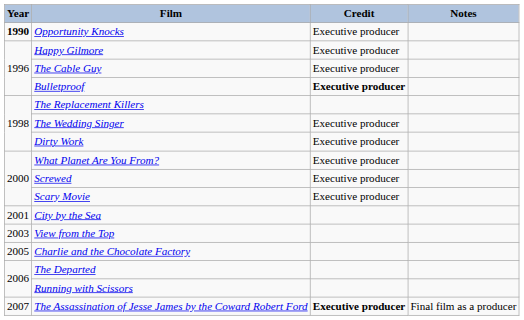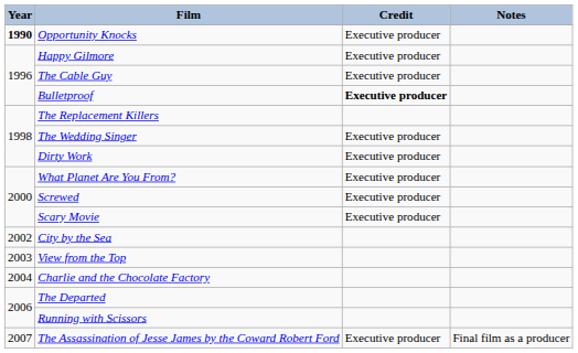 <table class="wikitable" style="font-size:95%;">
 <tr>
 <th style="background:#B0C4DE;">Year</th>
 <th style="background:#B0C4DE;">Film</th>
 <th style="background:#B0C4DE;">Credit</th>
 <th style="background:#B0C4DE;">Notes</th>
 </tr>
 <tr>
 <td><strong>1990</strong></td>
 <td><em><a href='#'>Opportunity Knocks</a></em></td>
 <td>Executive producer</td>
 <td></td>
 </tr>
 <tr>
 <td rowspan=3>1996</td>
 <td><em><a href='#'>Happy Gilmore</a></em></td>
 <td>Executive producer</td>
 <td></td>
 </tr>
 <tr>
 <td><em><a href='#'>The Cable Guy</a></em></td>
 <td>Executive producer</td>
 <td></td>
 </tr>
 <tr>
 <td><em><a href='#'>Bulletproof</a></em></td>
 <td><strong>Executive producer</strong></td>
 <td></td>
 </tr>
 <tr>
 <td rowspan=3>1998</td>
 <td><em><a href='#'>The Replacement Killers</a></em></td>
 <td></td>
 <td></td>
 </tr>
 <tr>
 <td><em><a href='#'>The Wedding Singer</a></em></td>
 <td>Executive producer</td>
 <td></td>
 </tr>
 <tr>
 <td><em><a href='#'>Dirty Work</a></em></td>
 <td>Executive producer</td>
 <td></td>
 </tr>
 <tr>
 <td rowspan=3>2000</td>
 <td><em><a href='#'>What Planet Are You From?</a></em></td>
 <td>Executive producer</td>
 <td></td>
 </tr>
 <tr>
 <td><em><a href='#'>Screwed</a></em></td>
 <td>Executive producer</td>
 <td></td>
 </tr>
 <tr>
 <td><em><a href='#'>Scary Movie</a></em></td>
 <td>Executive producer</td>
 <td></td>
 </tr>
 <tr>
-<td>2001</td>
+<td>2002</td>
 <td><em><a href='#'>City by the Sea</a></em></td>
 <td></td>
 <td></td>
 </tr>
 <tr>
 <td>2003</td>
 <td><em><a href='#'>View from the Top</a></em></td>
 <td></td>
 <td></td>
 </tr>
 <tr>
-<td>2005</td>
+<td>2004</td>
 <td><em><a href='#'>Charlie and the Chocolate Factory</a></em></td>
 <td></td>
 <td></td>
 </tr>
 <tr>
 <td rowspan=2>2006</td>
 <td><em><a href='#'>The Departed</a></em></td>
 <td></td>
 <td></td>
 </tr>
 <tr>
 <td><em><a href='#'>Running with Scissors</a></em></td>
 <td></td>
 <td></td>
 </tr>
 <tr>
 <td>2007</td>
 <td><em><a href='#'>The Assassination of Jesse James by the Coward Robert Ford</a></em></td>
-<td><strong>Executive producer</strong></td>
+<td>Executive producer</td>
 <td>Final film as a producer</td>
 </tr>
 </table>
